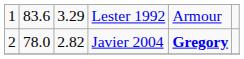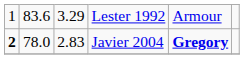 <table class="wikitable">
 <tr>
 <td>1</td>
 <td>83.6</td>
 <td>3.29</td>
 <td><a href='#'>Lester 1992</a></td>
 <td><a href='#'>Armour</a></td>
 <td></td>
 </tr>
 <tr>
-<td>2</td>
+<td><strong>2</strong></td>
 <td>78.0</td>
-<td>2.82</td>
+<td>2.83</td>
 <td><a href='#'>Javier 2004</a></td>
 <td><strong><a href='#'>Gregory</a></strong></td>
 <td></td>
 </tr>
 <tr>
 </tr>
 </table>
